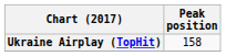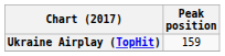 <table class="wikitable plainrowheaders" style="text-align:center">
 <tr>
 <th scope="col">Chart (2017)</th>
 <th scope="col">Peak<br>position</th>
 </tr>
 <tr>
 <th scope="row">Ukraine Airplay (<a href='#'>TopHit</a>)</th>
-<td>158</td>
+<td>159</td>
 </tr>
 <tr>
 </tr>
 </table>
